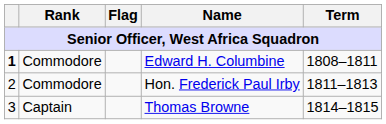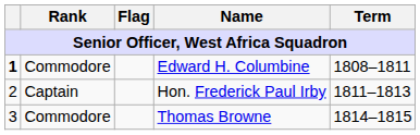 <table class="wikitable">
 <tr>
 <th></th>
 <th>Rank</th>
 <th>Flag</th>
 <th>Name</th>
 <th>Term</th>
 </tr>
 <tr>
 <td colspan="5" align="center" style="background:#dcdcfe;"><strong>Senior Officer, West Africa Squadron</strong></td>
 </tr>
 <tr>
 <td><strong>1</strong></td>
 <td>Commodore</td>
 <td></td>
 <td><a href='#'>Edward H. Columbine</a></td>
 <td>1808–1811</td>
 </tr>
 <tr>
 <td>2</td>
-<td>Commodore</td>
+<td>Captain</td>
 <td></td>
 <td>Hon. <a href='#'>Frederick Paul Irby</a></td>
 <td>1811–1813</td>
 </tr>
 <tr>
 <td>3</td>
-<td>Captain</td>
+<td>Commodore</td>
 <td></td>
 <td><a href='#'>Thomas Browne</a></td>
 <td>1814–1815</td>
 </tr>
 </table>
